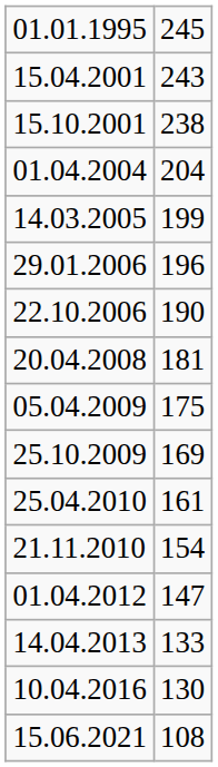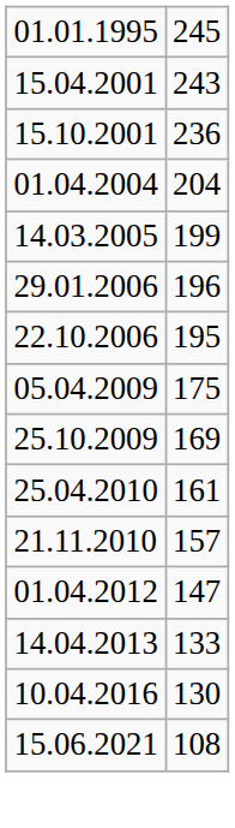 <table class="wikitable" border="1" style="float:right;">
 <tr>
 <td>01.01.1995</td>
 <td>245</td>
 </tr>
 <tr>
 <td>15.04.2001</td>
 <td>243</td>
 </tr>
 <tr>
 <td>15.10.2001</td>
-<td>238</td>
+<td>236</td>
 </tr>
 <tr>
 <td>01.04.2004</td>
 <td>204</td>
 </tr>
 <tr>
 <td>14.03.2005</td>
 <td>199</td>
 </tr>
 <tr>
 <td>29.01.2006</td>
 <td>196</td>
 </tr>
 <tr>
 <td>22.10.2006</td>
-<td>190</td>
-</tr>
-<tr>
-<td>20.04.2008</td>
-<td>181</td>
+<td>195</td>
 </tr>
 <tr>
 <td>05.04.2009</td>
 <td>175</td>
 </tr>
 <tr>
 <td>25.10.2009</td>
 <td>169</td>
 </tr>
 <tr>
 <td>25.04.2010</td>
 <td>161</td>
 </tr>
 <tr>
 <td>21.11.2010</td>
-<td>154</td>
+<td>157</td>
 </tr>
 <tr>
 <td>01.04.2012</td>
 <td>147</td>
 </tr>
 <tr>
 <td>14.04.2013</td>
 <td>133</td>
 </tr>
 <tr>
 <td>10.04.2016</td>
 <td>130</td>
 </tr>
 <tr>
 <td>15.06.2021</td>
 <td>108</td>
 </tr>
 </table>
